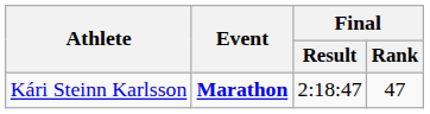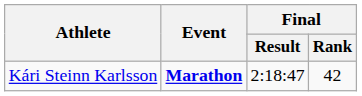 <table class="wikitable" style="font-size:90%">
 <tr>
 <th rowspan=2>Athlete</th>
 <th rowspan=2>Event</th>
 <th colspan="2">Final</th>
 </tr>
 <tr style="font-size:95%">
 <th>Result</th>
 <th>Rank</th>
 </tr>
 <tr align=center>
 <td align=left><a href='#'>Kári Steinn Karlsson</a></td>
 <td align=left><strong><a href='#'>Marathon</a></strong></td>
 <td>2:18:47</td>
-<td>47</td>
+<td>42</td>
 </tr>
 </table>
